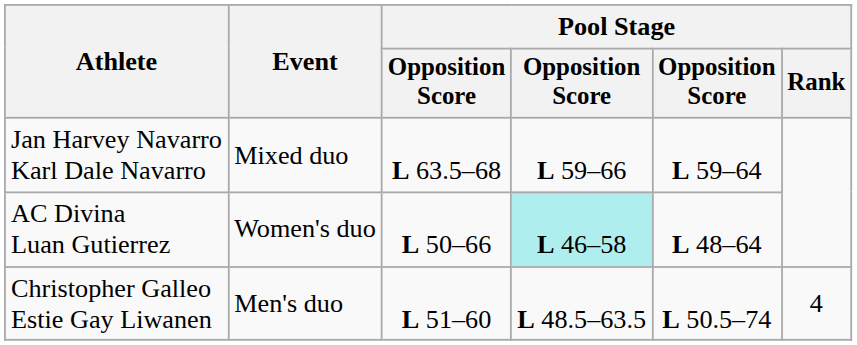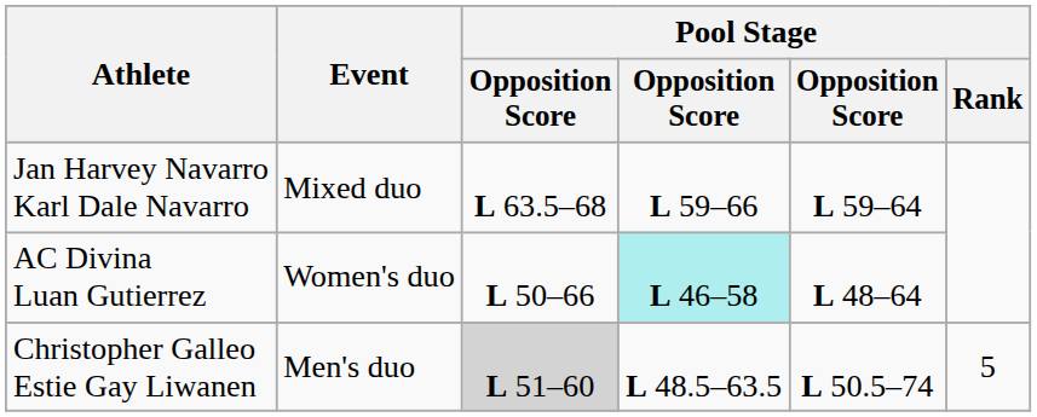 <table class="wikitable" style="font-size:90%">
 <tr>
 <th rowspan=2>Athlete</th>
 <th rowspan=2>Event</th>
 <th colspan=4>Pool Stage</th>
 </tr>
 <tr style="font-size:95%">
 <th>Opposition<br>Score</th>
 <th>Opposition<br>Score</th>
 <th>Opposition<br>Score</th>
 <th>Rank</th>
 </tr>
 <tr align=center>
 <td align=left>Jan Harvey Navarro<br>Karl Dale Navarro</td>
 <td align=left>Mixed duo</td>
 <td><br><strong>L</strong> 63.5–68</td>
 <td><br><strong>L</strong> 59–66</td>
 <td><br><strong>L</strong> 59–64</td>
 <td rowspan=2></td>
 </tr>
 <tr align=center>
 <td align=left>AC Divina<br>Luan Gutierrez</td>
 <td align=left>Women's duo</td>
 <td><br><strong>L</strong> 50–66</td>
 <td style="background: paleturquoise;"><br><strong>L</strong> 46–58</td>
 <td><br><strong>L</strong> 48–64</td>
 </tr>
 <tr align=center>
 <td align=left>Christopher Galleo<br>Estie Gay Liwanen</td>
 <td align=left>Men's duo</td>
-<td><br><strong>L</strong> 51–60</td>
+<td style="background: lightgrey;"><br><strong>L</strong> 51–60</td>
 <td><br><strong>L</strong> 48.5–63.5</td>
 <td><br><strong>L</strong> 50.5–74</td>
-<td>4</td>
+<td>5</td>
 </tr>
 </table>
